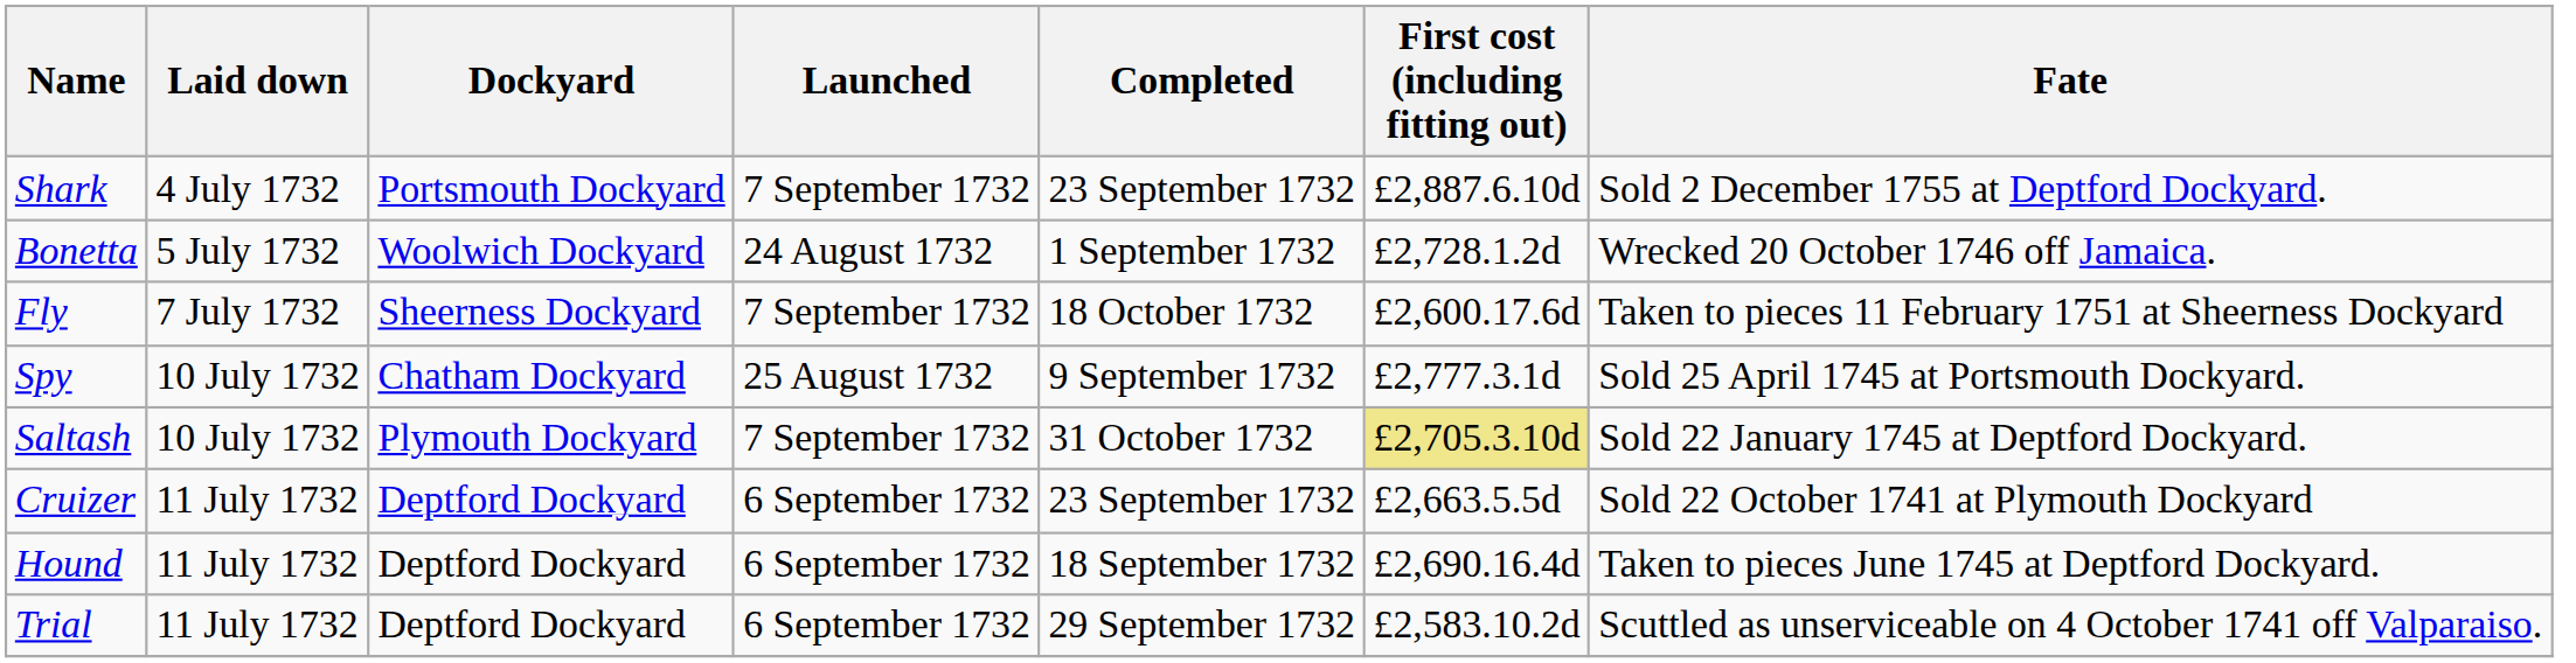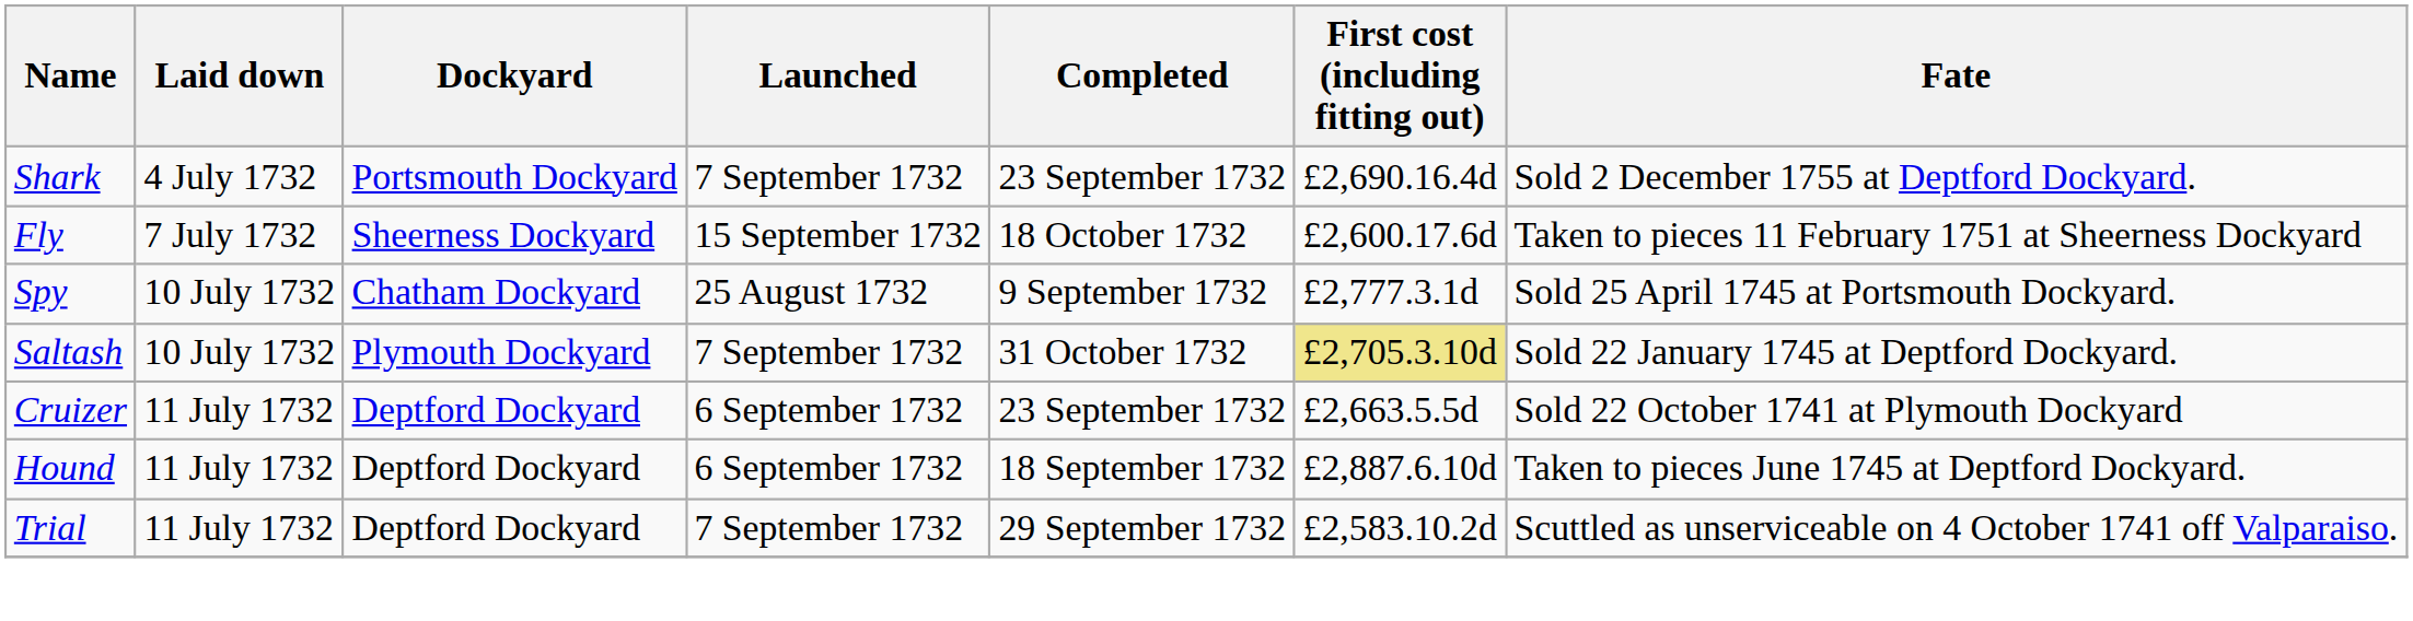 <table class="wikitable" style="text-align:left">
 <tr>
 <th>Name</th>
 <th>Laid down</th>
 <th>Dockyard</th>
 <th>Launched</th>
 <th>Completed</th>
 <th>First cost<br>(including<br>fitting out)</th>
 <th>Fate</th>
 </tr>
 <tr>
 <td><a href='#'><em>Shark</em></a></td>
 <td>4 July 1732</td>
 <td><a href='#'>Portsmouth Dockyard</a></td>
 <td>7 September 1732</td>
 <td>23 September 1732</td>
-<td>£2,887.6.10d</td>
+<td>£2,690.16.4d</td>
 <td>Sold 2 December 1755 at <a href='#'>Deptford Dockyard</a>.</td>
-</tr>
-<tr>
-<td><a href='#'><em>Bonetta</em></a></td>
-<td>5 July 1732</td>
-<td><a href='#'>Woolwich Dockyard</a></td>
-<td>24 August 1732</td>
-<td>1 September 1732</td>
-<td>£2,728.1.2d</td>
-<td>Wrecked 20 October 1746 off <a href='#'>Jamaica</a>.</td>
 </tr>
 <tr>
 <td><a href='#'><em>Fly</em></a></td>
 <td>7 July 1732</td>
 <td><a href='#'>Sheerness Dockyard</a></td>
-<td>7 September 1732</td>
+<td>15 September 1732</td>
 <td>18 October 1732</td>
 <td>£2,600.17.6d</td>
 <td>Taken to pieces 11 February 1751 at Sheerness Dockyard</td>
 </tr>
 <tr>
 <td><a href='#'><em>Spy</em></a></td>
 <td>10 July 1732</td>
 <td><a href='#'>Chatham Dockyard</a></td>
 <td>25 August 1732</td>
 <td>9 September 1732</td>
 <td>£2,777.3.1d</td>
 <td>Sold 25 April 1745 at Portsmouth Dockyard.</td>
 </tr>
 <tr>
 <td><a href='#'><em>Saltash</em></a></td>
 <td>10 July 1732</td>
 <td><a href='#'>Plymouth Dockyard</a></td>
 <td>7 September 1732</td>
 <td>31 October 1732</td>
 <td style="background: khaki;">£2,705.3.10d</td>
 <td>Sold 22 January 1745 at Deptford Dockyard.</td>
 </tr>
 <tr>
 <td><a href='#'><em>Cruizer</em></a></td>
 <td>11 July 1732</td>
 <td><a href='#'>Deptford Dockyard</a></td>
 <td>6 September 1732</td>
 <td>23 September 1732</td>
 <td>£2,663.5.5<small></small>d</td>
 <td>Sold 22 October 1741 at Plymouth Dockyard</td>
 </tr>
 <tr>
 <td><a href='#'><em>Hound</em></a></td>
 <td>11 July 1732</td>
 <td>Deptford Dockyard</td>
 <td>6 September 1732</td>
 <td>18 September 1732</td>
-<td>£2,690.16.4d</td>
+<td>£2,887.6.10d</td>
 <td>Taken to pieces June 1745 at Deptford Dockyard.</td>
 </tr>
 <tr>
 <td><a href='#'><em>Trial</em></a></td>
 <td>11 July 1732</td>
 <td>Deptford Dockyard</td>
-<td>6 September 1732</td>
+<td>7 September 1732</td>
 <td>29 September 1732</td>
 <td>£2,583.10.2<small></small>d</td>
 <td>Scuttled as unserviceable on 4 October 1741 off <a href='#'>Valparaiso</a>.</td>
 </tr>
 <tr>
 </tr>
 </table>
